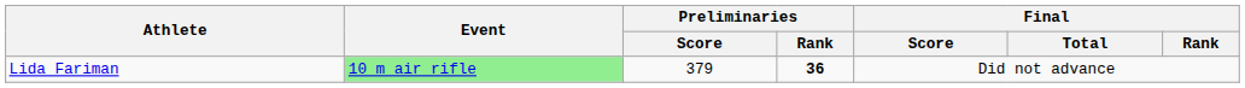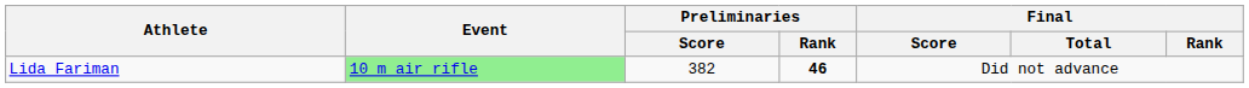 <table class="wikitable" width="75%" style="text-align:center; font-size:90%">
 <tr>
 <th rowspan="2" width="22%">Athlete</th>
 <th rowspan="2" width="18%">Event</th>
 <th colspan="2">Preliminaries</th>
 <th colspan="3">Final</th>
 </tr>
 <tr>
 <th width="10%">Score</th>
 <th width="5%">Rank</th>
 <th width="10%">Score</th>
 <th width="10%">Total</th>
 <th width="5%">Rank</th>
 </tr>
 <tr>
 <td align="left"><a href='#'>Lida Fariman</a></td>
 <td align="left" style="background: lightgreen;"><a href='#'>10 m air rifle</a></td>
-<td>379</td>
-<td><strong>36</strong></td>
+<td>382</td>
+<td><strong>46</strong></td>
 <td colspan=3 align=center>Did not advance</td>
 </tr>
 </table>
